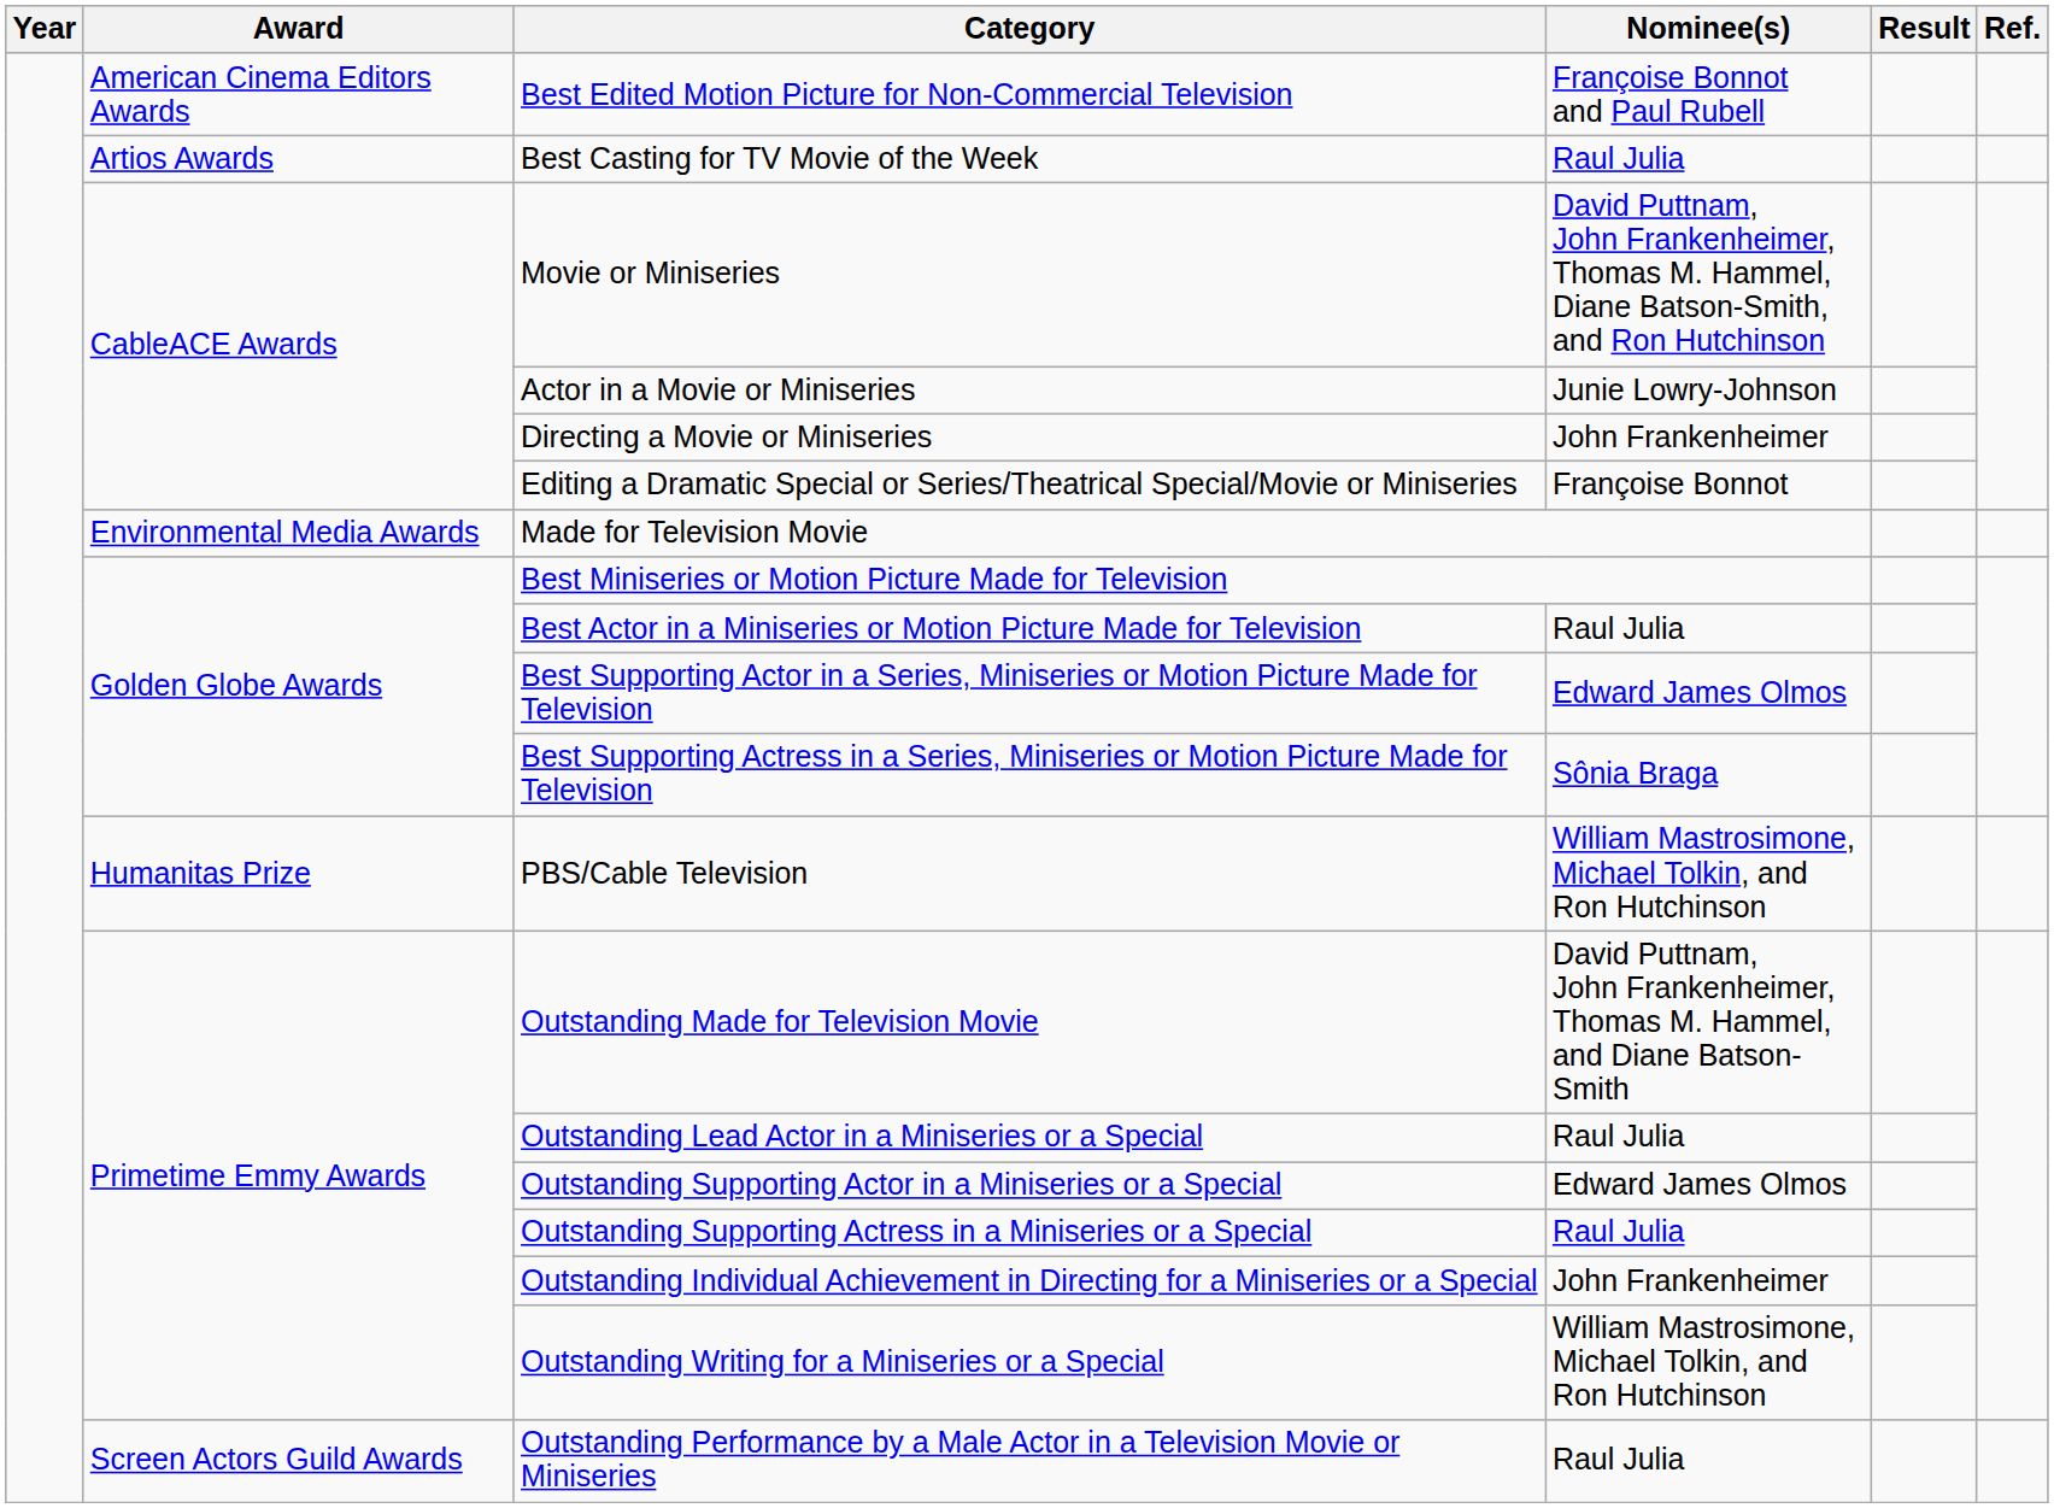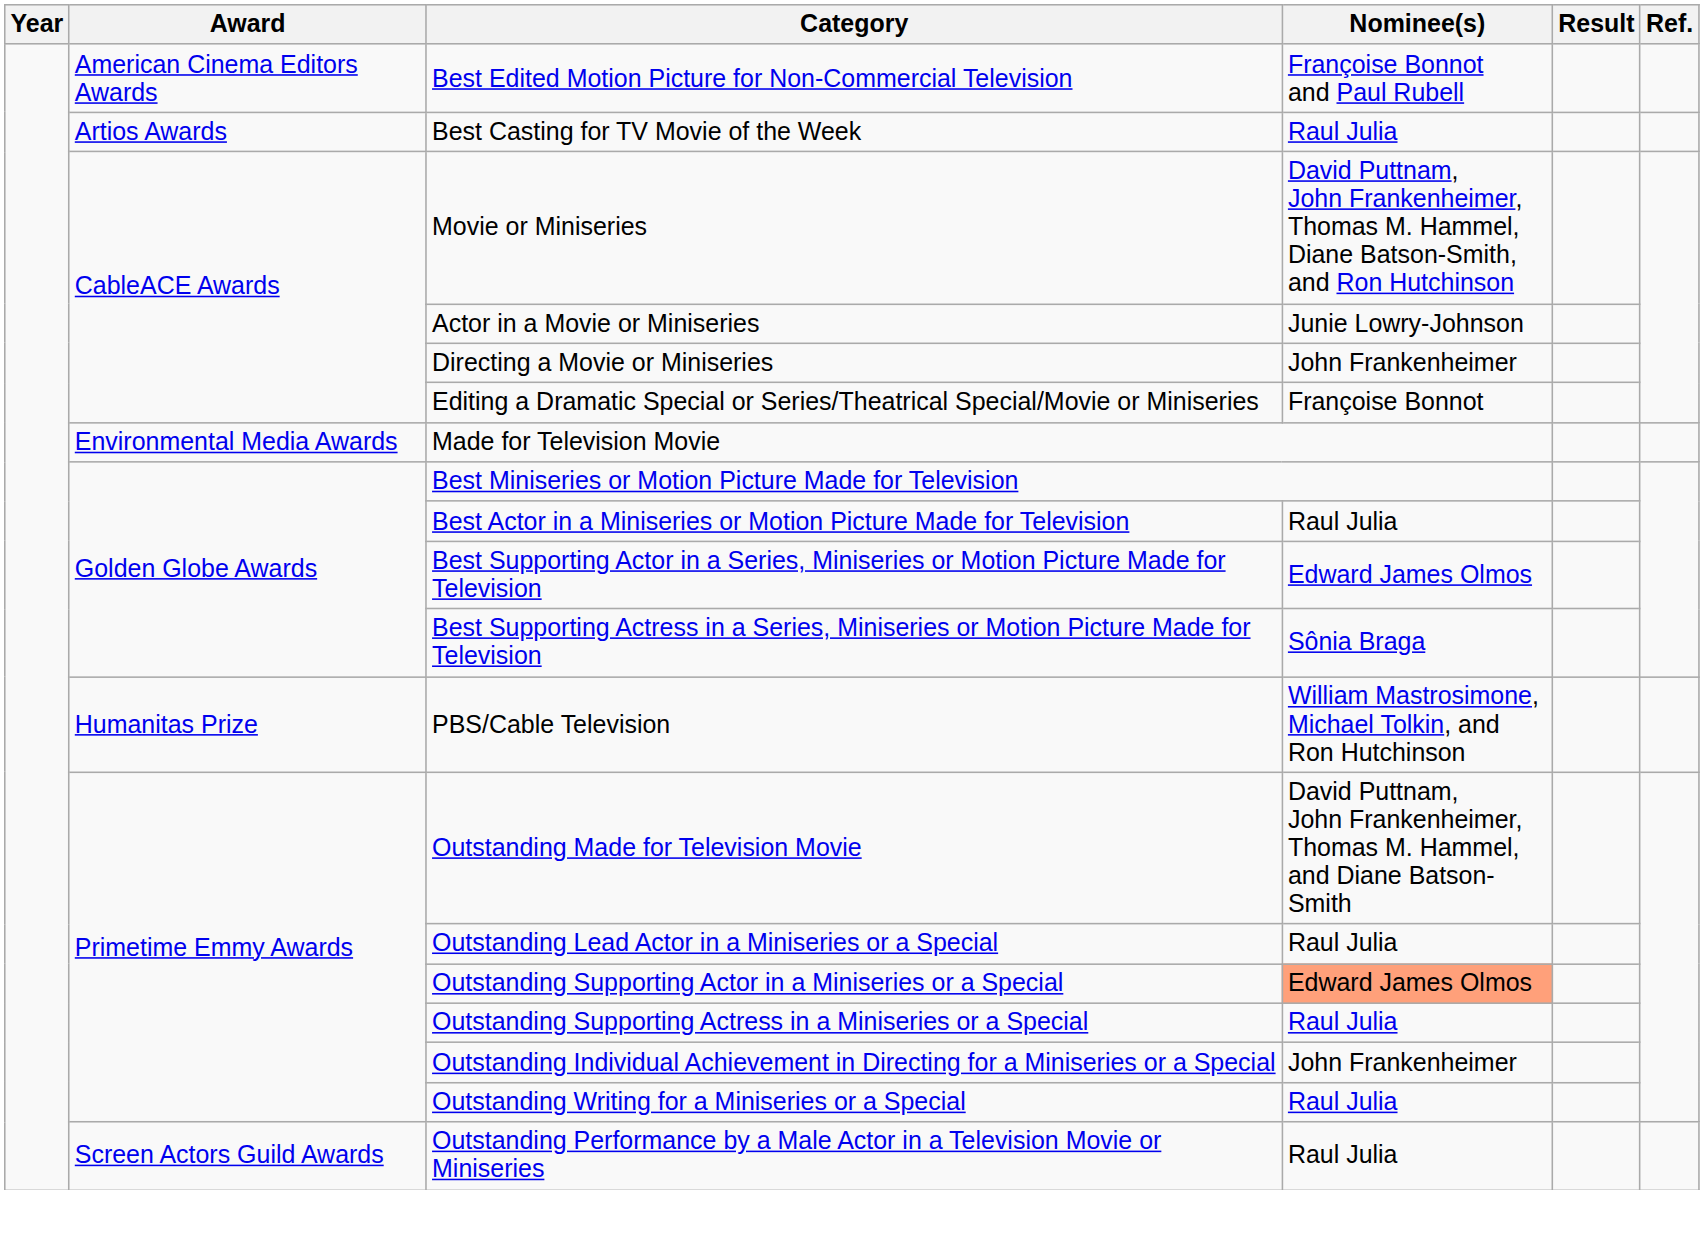 <table class="wikitable sortable" width=86%>
 <tr>
 <th>Year</th>
 <th>Award</th>
 <th>Category</th>
 <th>Nominee(s)</th>
 <th>Result</th>
 <th>Ref.</th>
 </tr>
 <tr>
 <td rowspan="20"></td>
 <td><a href='#'>American Cinema Editors Awards</a></td>
 <td><a href='#'>Best Edited Motion Picture for Non-Commercial Television</a></td>
 <td><a href='#'>Françoise Bonnot</a> <br> and <a href='#'>Paul Rubell</a></td>
 <td></td>
 <td align="center"></td>
 </tr>
 <tr>
 <td><a href='#'>Artios Awards</a></td>
 <td>Best Casting for TV Movie of the Week</td>
 <td><a href='#'>Raul Julia</a></td>
 <td></td>
 <td align="center"></td>
 </tr>
 <tr>
 <td rowspan="4"><a href='#'>CableACE Awards</a></td>
 <td>Movie or Miniseries</td>
 <td><a href='#'>David Puttnam</a>, <br> <a href='#'>John Frankenheimer</a>, <br> Thomas M. Hammel, <br> Diane Batson-Smith, <br> and <a href='#'>Ron Hutchinson</a></td>
 <td></td>
 <td align="center" rowspan="4"></td>
 </tr>
 <tr>
 <td>Actor in a Movie or Miniseries</td>
 <td>Junie Lowry-Johnson</td>
 <td></td>
 </tr>
 <tr>
 <td>Directing a Movie or Miniseries</td>
 <td>John Frankenheimer</td>
 <td></td>
 </tr>
 <tr>
 <td>Editing a Dramatic Special or Series/Theatrical Special/Movie or Miniseries</td>
 <td>Françoise Bonnot</td>
 <td></td>
 </tr>
 <tr>
 <td><a href='#'>Environmental Media Awards</a></td>
 <td colspan="2">Made for Television Movie</td>
 <td></td>
 <td align="center"></td>
 </tr>
 <tr>
 <td rowspan="4"><a href='#'>Golden Globe Awards</a></td>
 <td colspan="2"><a href='#'>Best Miniseries or Motion Picture Made for Television</a></td>
 <td></td>
 <td align="center" rowspan="4"></td>
 </tr>
 <tr>
 <td><a href='#'>Best Actor in a Miniseries or Motion Picture Made for Television</a></td>
 <td>Raul Julia</td>
 <td></td>
 </tr>
 <tr>
 <td><a href='#'>Best Supporting Actor in a Series, Miniseries or Motion Picture Made for Television</a></td>
 <td><a href='#'>Edward James Olmos</a></td>
 <td></td>
 </tr>
 <tr>
 <td><a href='#'>Best Supporting Actress in a Series, Miniseries or Motion Picture Made for Television</a></td>
 <td><a href='#'>Sônia Braga</a></td>
 <td></td>
 </tr>
 <tr>
 <td><a href='#'>Humanitas Prize</a></td>
 <td>PBS/Cable Television</td>
 <td><a href='#'>William Mastrosimone</a>, <br> <a href='#'>Michael Tolkin</a>, and <br> Ron Hutchinson</td>
 <td></td>
 <td align="center"></td>
 </tr>
 <tr>
 <td rowspan="6"><a href='#'>Primetime Emmy Awards</a></td>
 <td><a href='#'>Outstanding Made for Television Movie</a></td>
 <td>David Puttnam, <br> John Frankenheimer, <br> Thomas M. Hammel, <br> and Diane Batson-Smith</td>
 <td></td>
 <td align="center" rowspan="6"></td>
 </tr>
 <tr>
 <td><a href='#'>Outstanding Lead Actor in a Miniseries or a Special</a></td>
 <td>Raul Julia</td>
 <td></td>
 </tr>
 <tr>
 <td><a href='#'>Outstanding Supporting Actor in a Miniseries or a Special</a></td>
-<td>Edward James Olmos</td>
+<td style="background: lightsalmon;">Edward James Olmos</td>
 <td></td>
 </tr>
 <tr>
 <td><a href='#'>Outstanding Supporting Actress in a Miniseries or a Special</a></td>
 <td><a href='#'>Raul Julia</a></td>
 <td></td>
 </tr>
 <tr>
 <td><a href='#'>Outstanding Individual Achievement in Directing for a Miniseries or a Special</a></td>
 <td>John Frankenheimer</td>
 <td></td>
 </tr>
 <tr>
 <td><a href='#'>Outstanding Writing for a Miniseries or a Special</a></td>
-<td>William Mastrosimone, <br> Michael Tolkin, and <br> Ron Hutchinson</td>
+<td><a href='#'>Raul Julia</a></td>
 <td></td>
 </tr>
 <tr>
 <td><a href='#'>Screen Actors Guild Awards</a></td>
 <td><a href='#'>Outstanding Performance by a Male Actor in a Television Movie or Miniseries</a></td>
 <td>Raul Julia</td>
 <td></td>
 <td align="center"></td>
 </tr>
 </table>
